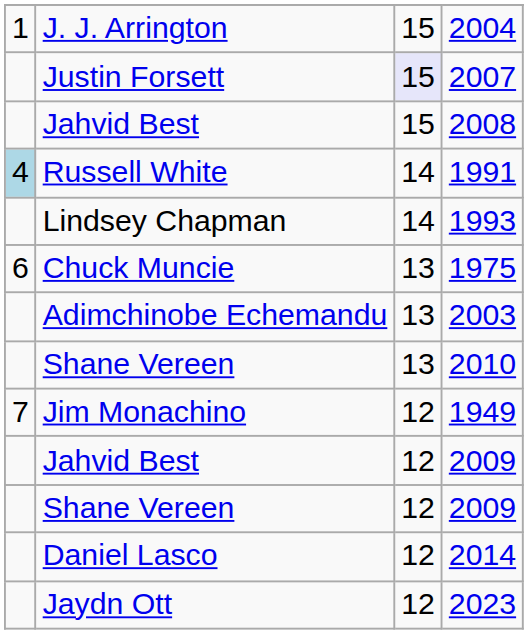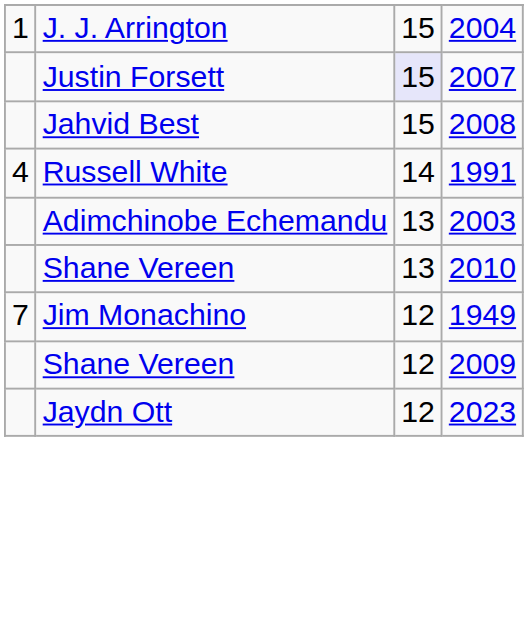 <table class="wikitable">
 <tr>
 </tr>
 <tr>
 <td>1</td>
 <td><a href='#'>J. J. Arrington</a></td>
 <td>15</td>
 <td><a href='#'>2004</a></td>
 </tr>
 <tr>
 <td></td>
 <td><a href='#'>Justin Forsett</a></td>
 <td style="background: lavender;">15</td>
 <td><a href='#'>2007</a></td>
 </tr>
 <tr>
 <td></td>
 <td><a href='#'>Jahvid Best</a></td>
 <td>15</td>
 <td><a href='#'>2008</a></td>
 </tr>
 <tr>
-<td style="background: lightblue;">4</td>
+<td>4</td>
 <td><a href='#'>Russell White</a></td>
 <td>14</td>
 <td><a href='#'>1991</a></td>
-</tr>
-<tr>
-<td></td>
-<td>Lindsey Chapman</td>
-<td>14</td>
-<td><a href='#'>1993</a></td>
-</tr>
-<tr>
-<td>6</td>
-<td><a href='#'>Chuck Muncie</a></td>
-<td>13</td>
-<td><a href='#'>1975</a></td>
 </tr>
 <tr>
 <td></td>
 <td><a href='#'>Adimchinobe Echemandu</a></td>
 <td>13</td>
 <td><a href='#'>2003</a></td>
 </tr>
 <tr>
 <td></td>
 <td><a href='#'>Shane Vereen</a></td>
 <td>13</td>
 <td><a href='#'>2010</a></td>
 </tr>
 <tr>
 <td>7</td>
 <td><a href='#'>Jim Monachino</a></td>
 <td>12</td>
 <td><a href='#'>1949</a></td>
 </tr>
 <tr>
 <td></td>
-<td><a href='#'>Jahvid Best</a></td>
-<td>12</td>
-<td><a href='#'>2009</a></td>
-</tr>
-<tr>
-<td></td>
 <td><a href='#'>Shane Vereen</a></td>
 <td>12</td>
 <td><a href='#'>2009</a></td>
-</tr>
-<tr>
-<td></td>
-<td><a href='#'>Daniel Lasco</a></td>
-<td>12</td>
-<td><a href='#'>2014</a></td>
 </tr>
 <tr>
 <td></td>
 <td><a href='#'>Jaydn Ott</a></td>
 <td>12</td>
 <td><a href='#'>2023</a></td>
 </tr>
 </table>
